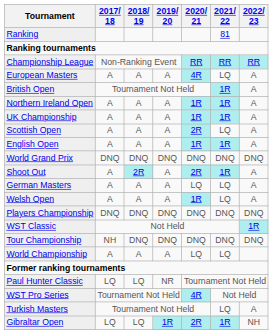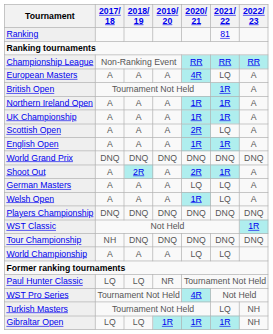 <table class="wikitable" style="font-size:85%;">
 <tr>
 <th>Tournament</th>
 <th><a href='#'>2017/<br>18</a></th>
 <th><a href='#'>2018/<br>19</a></th>
 <th><a href='#'>2019/<br>20</a></th>
 <th><a href='#'>2020/<br>21</a></th>
 <th><a href='#'>2021/<br>22</a></th>
 <th><a href='#'>2022/<br>23</a></th>
 </tr>
 <tr>
 <td style="background:#EFEFEF;"><a href='#'>Ranking</a></td>
 <td align="center"></td>
 <td align="center"></td>
 <td align="center"></td>
 <td align="center"></td>
 <td align="center"><a href='#'>81</a></td>
 <td align="center"></td>
 </tr>
 <tr>
 <td colspan="10"><strong>Ranking tournaments</strong></td>
 </tr>
 <tr>
 <td style="background:#EFEFEF;"><a href='#'>Championship League</a></td>
 <td align="center" colspan="3" style="color:#555555;">Non-Ranking Event</td>
 <td align="center" style="background:#afeeee;"><a href='#'>RR</a></td>
 <td align="center" style="background:#afeeee;"><a href='#'>RR</a></td>
 <td align="center" style="background:#afeeee;"><a href='#'>RR</a></td>
 </tr>
 <tr>
 <td style="background:#EFEFEF;"><a href='#'>European Masters</a></td>
 <td align="center" style="color:#555555;">A</td>
 <td align="center" style="color:#555555;">A</td>
 <td align="center" style="color:#555555;">A</td>
 <td align="center" style="background:#afeeee;"><a href='#'>4R</a></td>
 <td align="center" style="color:#555555;">LQ</td>
 <td align="center" style="color:#555555;">A</td>
 </tr>
 <tr>
 <td style="background:#EFEFEF;"><a href='#'>British Open</a></td>
 <td align="center" colspan="4" style="color:#555555;">Tournament Not Held</td>
 <td align="center" style="background:#afeeee;"><a href='#'>1R</a></td>
 <td align="center" style="color:#555555;">A</td>
 </tr>
 <tr>
 <td style="background:#EFEFEF;"><a href='#'>Northern Ireland Open</a></td>
 <td align="center" style="color:#555555;">A</td>
 <td align="center" style="color:#555555;">A</td>
 <td align="center" style="color:#555555;">A</td>
 <td align="center" style="background:#afeeee;"><a href='#'>1R</a></td>
 <td align="center" style="background:#afeeee;"><a href='#'>1R</a></td>
 <td align="center" style="color:#555555;">A</td>
 </tr>
 <tr>
 <td style="background:#EFEFEF;"><a href='#'>UK Championship</a></td>
 <td align="center" style="color:#555555;">A</td>
 <td align="center" style="color:#555555;">A</td>
 <td align="center" style="color:#555555;">A</td>
 <td align="center" style="background:#afeeee;"><a href='#'>1R</a></td>
 <td align="center" style="background:#afeeee;"><a href='#'>1R</a></td>
 <td align="center" style="color:#555555;">A</td>
 </tr>
 <tr>
 <td style="background:#EFEFEF;"><a href='#'>Scottish Open</a></td>
 <td align="center" style="color:#555555;">A</td>
 <td align="center" style="color:#555555;">A</td>
 <td align="center" style="color:#555555;">A</td>
 <td align="center" style="background:#afeeee;"><a href='#'>2R</a></td>
 <td align="center" style="color:#555555;">LQ</td>
 <td align="center" style="color:#555555;">A</td>
 </tr>
 <tr>
 <td style="background:#EFEFEF;"><a href='#'>English Open</a></td>
 <td align="center" style="color:#555555;">A</td>
 <td align="center" style="color:#555555;">A</td>
 <td align="center" style="color:#555555;">A</td>
 <td align="center" style="background:#afeeee;"><a href='#'>1R</a></td>
 <td align="center" style="background:#afeeee;"><a href='#'>1R</a></td>
 <td align="center" style="color:#555555;">A</td>
 </tr>
 <tr>
 <td style="background:#EFEFEF;"><a href='#'>World Grand Prix</a></td>
 <td align="center" style="color:#555555;">DNQ</td>
 <td align="center" style="color:#555555;">DNQ</td>
 <td align="center" style="color:#555555;">DNQ</td>
 <td align="center" style="color:#555555;">DNQ</td>
 <td align="center" style="color:#555555;">DNQ</td>
 <td align="center" style="color:#555555;">DNQ</td>
 </tr>
 <tr>
 <td style="background:#EFEFEF;"><a href='#'>Shoot Out</a></td>
 <td align="center" style="color:#555555;">A</td>
 <td align="center" style="background:#afeeee;"><a href='#'>2R</a></td>
 <td align="center" style="color:#555555;">A</td>
 <td align="center" style="background:#afeeee;"><a href='#'>2R</a></td>
 <td align="center" style="background:#afeeee;"><a href='#'>1R</a></td>
 <td align="center" style="color:#555555;">A</td>
 </tr>
 <tr>
 <td style="background:#EFEFEF;"><a href='#'>German Masters</a></td>
 <td align="center" style="color:#555555;">A</td>
 <td align="center" style="color:#555555;">A</td>
 <td align="center" style="color:#555555;">A</td>
 <td align="center" style="color:#555555;">LQ</td>
 <td align="center" style="color:#555555;">LQ</td>
 <td align="center" style="color:#555555;">A</td>
 </tr>
 <tr>
 <td style="background:#EFEFEF;"><a href='#'>Welsh Open</a></td>
 <td align="center" style="color:#555555;">A</td>
 <td align="center" style="color:#555555;">A</td>
 <td align="center" style="color:#555555;">A</td>
 <td align="center" style="background:#afeeee;"><a href='#'>1R</a></td>
 <td align="center" style="color:#555555;">LQ</td>
 <td align="center" style="color:#555555;">A</td>
 </tr>
 <tr>
 <td style="background:#EFEFEF;"><a href='#'>Players Championship</a></td>
 <td align="center" style="color:#555555;">DNQ</td>
 <td align="center" style="color:#555555;">DNQ</td>
 <td align="center" style="color:#555555;">DNQ</td>
 <td align="center" style="color:#555555;">DNQ</td>
 <td align="center" style="color:#555555;">DNQ</td>
 <td align="center" style="color:#555555;">DNQ</td>
 </tr>
 <tr>
 <td style="background:#EFEFEF;"><a href='#'>WST Classic</a></td>
 <td align="center" colspan="5" style="color:#555555;">Not Held</td>
 <td align="center" style="background:#afeeee;"><a href='#'>1R</a></td>
 </tr>
 <tr>
 <td style="background:#EFEFEF;"><a href='#'>Tour Championship</a></td>
 <td align="center" style="color:#555555;">NH</td>
 <td align="center" style="color:#555555;">DNQ</td>
 <td align="center" style="color:#555555;">DNQ</td>
 <td align="center" style="color:#555555;">DNQ</td>
 <td align="center" style="color:#555555;">DNQ</td>
 <td align="center" style="color:#555555;">DNQ</td>
 </tr>
 <tr>
 <td style="background:#EFEFEF;"><a href='#'>World Championship</a></td>
 <td align="center" style="color:#555555;">A</td>
 <td align="center" style="color:#555555;">A</td>
 <td align="center" style="color:#555555;">A</td>
 <td align="center" style="color:#555555;">LQ</td>
 <td align="center" style="color:#555555;">LQ</td>
 <td></td>
 </tr>
 <tr>
 <td colspan="10"><strong>Former ranking tournaments</strong></td>
 </tr>
 <tr>
 <td style="background:#EFEFEF;"><a href='#'>Paul Hunter Classic</a></td>
 <td align="center" style="color:#555555;">LQ</td>
 <td align="center" style="color:#555555;">LQ</td>
 <td align="center" style="color:#555555;">NR</td>
 <td align="center" colspan="3" style="color:#555555;">Tournament Not Held</td>
 </tr>
 <tr>
 <td style="background:#EFEFEF;"><a href='#'>WST Pro Series</a></td>
 <td align="center" colspan="3" style="color:#555555;">Tournament Not Held</td>
 <td align="center" style="background:#afeeee;"><a href='#'>4R</a></td>
 <td align="center" colspan="2" style="color:#555555;">Not Held</td>
 </tr>
 <tr>
 <td style="background:#EFEFEF;"><a href='#'>Turkish Masters</a></td>
 <td align="center" colspan="4" style="color:#555555;">Tournament Not Held</td>
 <td align="center" style="color:#555555;">LQ</td>
-<td align="center" style="color:#555555;">A</td>
+<td align="center" style="color:#555555;">NH</td>
 </tr>
 <tr>
 <td style="background:#EFEFEF;"><a href='#'>Gibraltar Open</a></td>
 <td align="center" style="color:#555555;">LQ</td>
 <td align="center" style="color:#555555;">LQ</td>
 <td align="center" style="background:#afeeee;"><a href='#'>1R</a></td>
-<td align="center" style="background:#afeeee;"><a href='#'>2R</a></td>
+<td align="center" style="background:#afeeee;"><a href='#'>1R</a></td>
 <td align="center" style="background:#afeeee;"><a href='#'>1R</a></td>
 <td align="center" style="color:#555555;">NH</td>
 </tr>
 </table>
